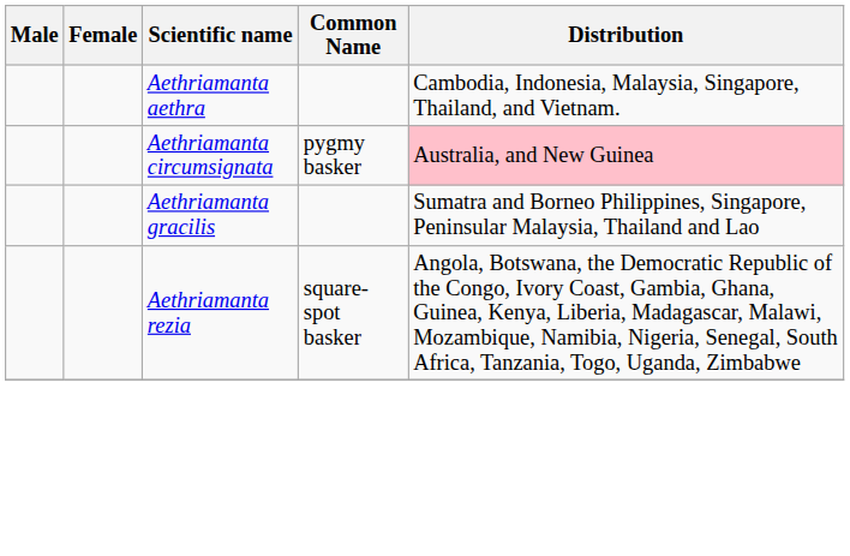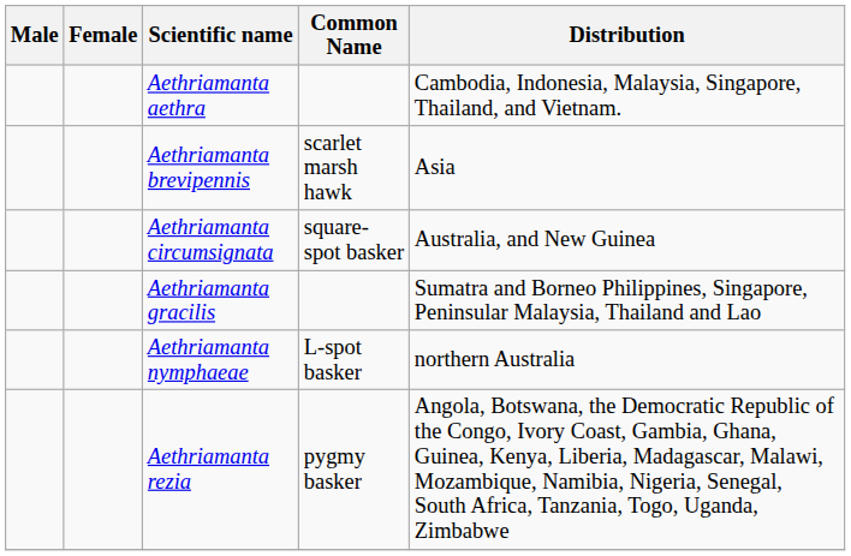 <table class="wikitable">
 <tr>
 <th>Male</th>
 <th>Female</th>
 <th>Scientific name</th>
 <th>Common Name</th>
 <th>Distribution</th>
 </tr>
 <tr>
 <td></td>
 <td></td>
 <td><em><a href='#'>Aethriamanta aethra</a></em> </td>
 <td></td>
 <td>Cambodia, Indonesia, Malaysia, Singapore, Thailand, and Vietnam.</td>
 </tr>
 <tr>
 <td></td>
 <td></td>
+<td><em><a href='#'>Aethriamanta brevipennis</a></em> </td>
+<td>scarlet marsh hawk</td>
+<td>Asia</td>
+</tr>
+<tr>
+<td></td>
+<td></td>
 <td><em><a href='#'>Aethriamanta circumsignata</a></em> </td>
-<td>pygmy basker</td>
-<td style="background: pink;">Australia, and New Guinea</td>
+<td>square-spot basker</td>
+<td>Australia, and New Guinea</td>
 </tr>
 <tr>
 <td></td>
 <td></td>
 <td><em><a href='#'>Aethriamanta gracilis</a></em> </td>
 <td></td>
 <td>Sumatra and Borneo Philippines, Singapore, Peninsular Malaysia, Thailand and Lao</td>
 </tr>
 <tr>
 <td></td>
 <td></td>
+<td><em><a href='#'>Aethriamanta nymphaeae</a></em> </td>
+<td>L-spot basker</td>
+<td>northern Australia</td>
+</tr>
+<tr>
+<td></td>
+<td></td>
 <td><em><a href='#'>Aethriamanta rezia</a></em> </td>
-<td>square-spot basker</td>
+<td>pygmy basker</td>
 <td>Angola, Botswana, the Democratic Republic of the Congo, Ivory Coast, Gambia, Ghana, Guinea, Kenya, Liberia, Madagascar, Malawi, Mozambique, Namibia, Nigeria, Senegal, South Africa, Tanzania, Togo, Uganda, Zimbabwe</td>
 </tr>
 <tr>
 </tr>
 </table>
